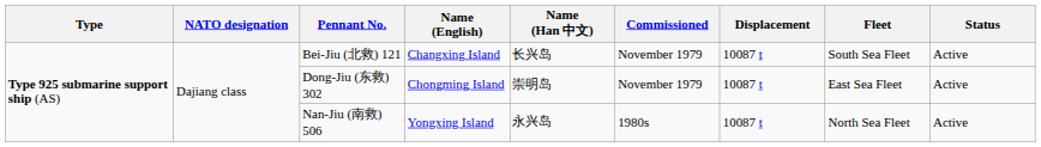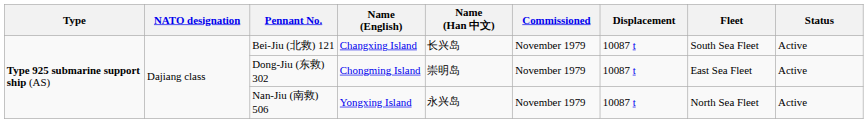 <table class="wikitable sortable"  style="margin:auto; width:100%;">
 <tr>
 <th style="text-align:center; width:16%;">Type</th>
 <th style="text-align:center; width:12%;"><a href='#'>NATO designation</a></th>
 <th style="text-align:center; width:10%;"><a href='#'>Pennant No.</a></th>
 <th style="text-align:center; width:10%;">Name<br>(English)</th>
 <th style="text-align:center; width:10%;">Name<br>(Han 中文)</th>
 <th style="text-align:center; width:10%;"><a href='#'>Commissioned</a></th>
 <th style="text-align:center; width:10%;">Displacement</th>
 <th style="text-align:center; width:10%;">Fleet</th>
 <th style="text-align:center; width:10%;">Status</th>
 </tr>
 <tr>
 <td rowspan="3"><strong>Type 925 submarine support ship</strong> (AS)</td>
 <td rowspan="3">Dajiang class</td>
 <td>Bei-Jiu (北救) 121</td>
 <td><a href='#'>Changxing Island</a></td>
 <td>长兴岛</td>
 <td>November 1979</td>
 <td>10087 <a href='#'>t</a></td>
 <td>South Sea Fleet</td>
 <td><span>Active</span></td>
 </tr>
 <tr>
 <td>Dong-Jiu (东救) 302</td>
 <td><a href='#'>Chongming Island</a></td>
 <td>崇明岛</td>
 <td>November 1979</td>
 <td>10087 <a href='#'>t</a></td>
 <td>East Sea Fleet</td>
 <td><span>Active</span></td>
 </tr>
 <tr>
 <td>Nan-Jiu (南救) 506</td>
 <td><a href='#'>Yongxing Island</a></td>
 <td>永兴岛</td>
-<td>1980s</td>
+<td>November 1979</td>
 <td>10087 <a href='#'>t</a></td>
 <td>North Sea Fleet</td>
 <td><span>Active</span></td>
 </tr>
 </table>
